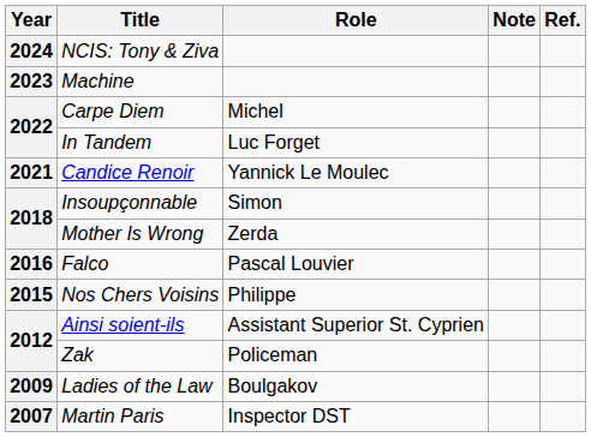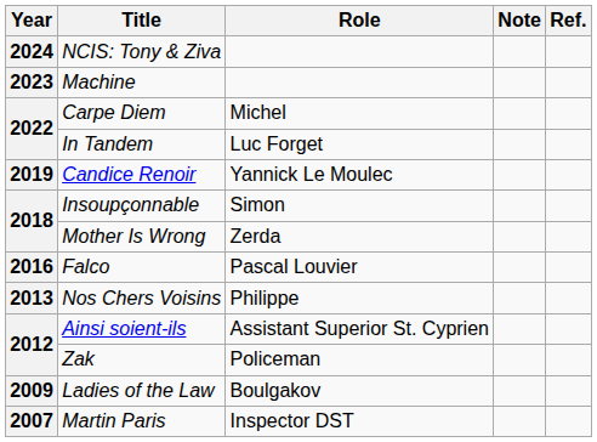 <table class="wikitable">
 <tr>
 <th>Year</th>
 <th>Title</th>
 <th>Role</th>
 <th>Note</th>
 <th>Ref.</th>
 </tr>
 <tr>
 <th>2024</th>
 <td><em>NCIS: Tony & Ziva</em></td>
 <td></td>
 <td></td>
 <td></td>
 </tr>
 <tr>
 <th>2023</th>
 <td><em>Machine</em></td>
 <td></td>
 <td></td>
 <td></td>
 </tr>
 <tr>
 <th rowspan="2">2022</th>
 <td><em>Carpe Diem</em></td>
 <td>Michel</td>
 <td></td>
 <td></td>
 </tr>
 <tr>
 <td><em>In Tandem</em></td>
 <td>Luc Forget</td>
 <td></td>
 <td></td>
 </tr>
 <tr>
-<th>2021</th>
+<th>2019</th>
 <td><em><a href='#'>Candice Renoir</a></em></td>
 <td>Yannick Le Moulec</td>
 <td></td>
 <td></td>
 </tr>
 <tr>
 <th rowspan="2">2018</th>
 <td><em>Insoupçonnable</em></td>
 <td>Simon</td>
 <td></td>
 <td></td>
 </tr>
 <tr>
 <td><em>Mother Is Wrong</em></td>
 <td>Zerda</td>
 <td></td>
 <td></td>
 </tr>
 <tr>
 <th>2016</th>
 <td><em>Falco</em></td>
 <td>Pascal Louvier</td>
 <td></td>
 <td></td>
 </tr>
 <tr>
-<th>2015</th>
+<th>2013</th>
 <td><em>Nos Chers Voisins</em></td>
 <td>Philippe</td>
 <td></td>
 <td></td>
 </tr>
 <tr>
 <th rowspan="2">2012</th>
 <td><em><a href='#'>Ainsi soient-ils</a></em></td>
 <td>Assistant Superior St. Cyprien</td>
 <td></td>
 <td></td>
 </tr>
 <tr>
 <td><em>Zak</em></td>
 <td>Policeman</td>
 <td></td>
 <td></td>
 </tr>
 <tr>
 <th>2009</th>
 <td><em>Ladies of the Law</em></td>
 <td>Boulgakov</td>
 <td></td>
 <td></td>
 </tr>
 <tr>
 <th>2007</th>
 <td><em>Martin Paris</em></td>
 <td>Inspector DST</td>
 <td></td>
 <td></td>
 </tr>
 </table>
